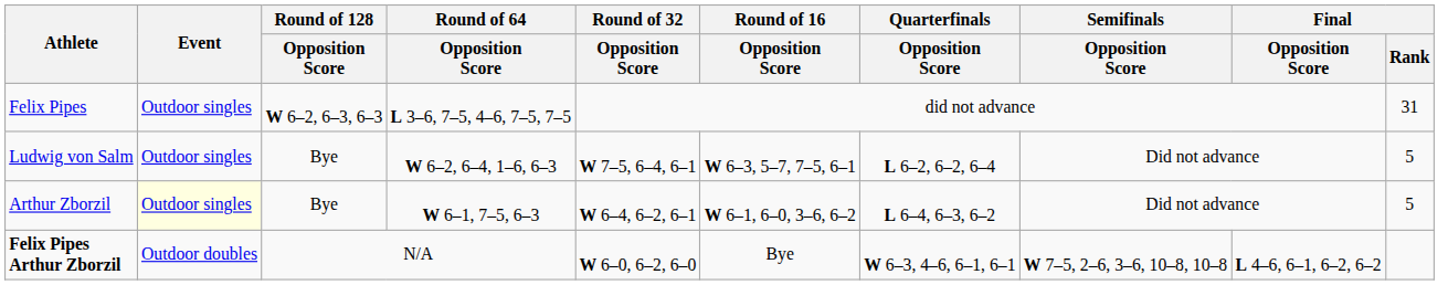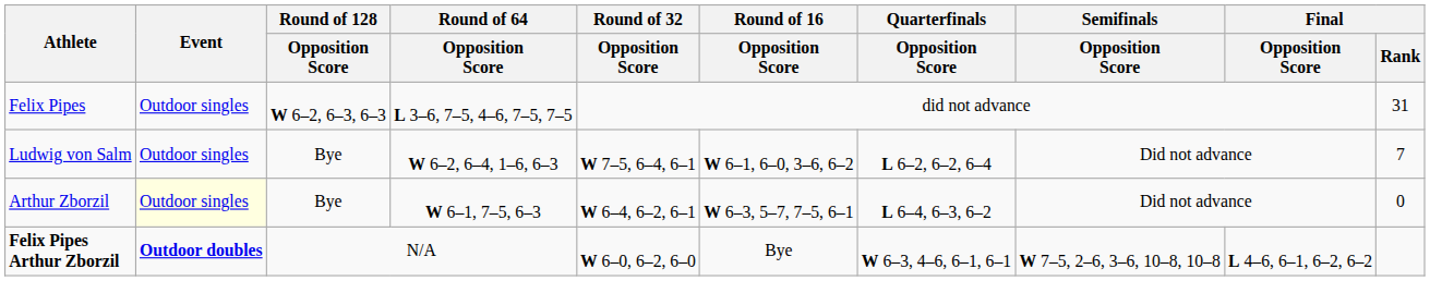 <table class=wikitable style="font-size:90%">
 <tr>
 <th rowspan="2">Athlete</th>
 <th rowspan="2">Event</th>
 <th>Round of 128</th>
 <th>Round of 64</th>
 <th>Round of 32</th>
 <th>Round of 16</th>
 <th>Quarterfinals</th>
 <th>Semifinals</th>
 <th colspan="2">Final</th>
 </tr>
 <tr>
 <th>Opposition<br>Score</th>
 <th>Opposition<br>Score</th>
 <th>Opposition<br>Score</th>
 <th>Opposition<br>Score</th>
 <th>Opposition<br>Score</th>
 <th>Opposition<br>Score</th>
 <th>Opposition<br>Score</th>
 <th>Rank</th>
 </tr>
 <tr>
 <td><a href='#'>Felix Pipes</a></td>
 <td><a href='#'>Outdoor singles</a></td>
 <td align=center> <br> <strong>W</strong> 6–2, 6–3, 6–3</td>
 <td align=center> <br> <strong>L</strong> 3–6, 7–5, 4–6, 7–5, 7–5</td>
 <td align=center colspan=5>did not advance</td>
 <td align=center>31</td>
 </tr>
 <tr>
 <td><a href='#'>Ludwig von Salm</a></td>
 <td><a href='#'>Outdoor singles</a></td>
 <td align=center>Bye</td>
 <td align=center> <br> <strong>W</strong> 6–2, 6–4, 1–6, 6–3</td>
 <td align=center> <br> <strong>W</strong> 7–5, 6–4, 6–1</td>
-<td align=center> <br> <strong>W</strong> 6–3, 5–7, 7–5, 6–1</td>
+<td align=center> <br> <strong>W</strong> 6–1, 6–0, 3–6, 6–2</td>
 <td align=center> <br> <strong>L</strong> 6–2, 6–2, 6–4</td>
 <td align=center colspan=2>Did not advance</td>
-<td align=center>5</td>
+<td align=center>7</td>
 </tr>
 <tr>
 <td><a href='#'>Arthur Zborzil</a></td>
 <td style="background: lightyellow;"><a href='#'>Outdoor singles</a></td>
 <td align=center>Bye</td>
 <td align=center> <br> <strong>W</strong> 6–1, 7–5, 6–3</td>
 <td align=center> <br> <strong>W</strong> 6–4, 6–2, 6–1</td>
-<td align=center> <br> <strong>W</strong> 6–1, 6–0, 3–6, 6–2</td>
+<td align=center> <br> <strong>W</strong> 6–3, 5–7, 7–5, 6–1</td>
 <td align=center> <br> <strong>L</strong> 6–4, 6–3, 6–2</td>
 <td align=center colspan=2>Did not advance</td>
-<td align=center>5</td>
+<td align=center>0</td>
 </tr>
 <tr>
 <td><strong>Felix Pipes <br> Arthur Zborzil</strong></td>
-<td><a href='#'>Outdoor doubles</a></td>
+<td><strong><a href='#'>Outdoor doubles</a></strong></td>
 <td align=center colspan=2>N/A</td>
 <td align=center> <br> <strong>W</strong> 6–0, 6–2, 6–0</td>
 <td align=center>Bye</td>
 <td align=center> <br> <strong>W</strong> 6–3, 4–6, 6–1, 6–1</td>
 <td align=center> <br> <strong>W</strong> 7–5, 2–6, 3–6, 10–8, 10–8</td>
 <td align=center> <br> <strong>L</strong> 4–6, 6–1, 6–2, 6–2</td>
 <td align=center></td>
 </tr>
 </table>
